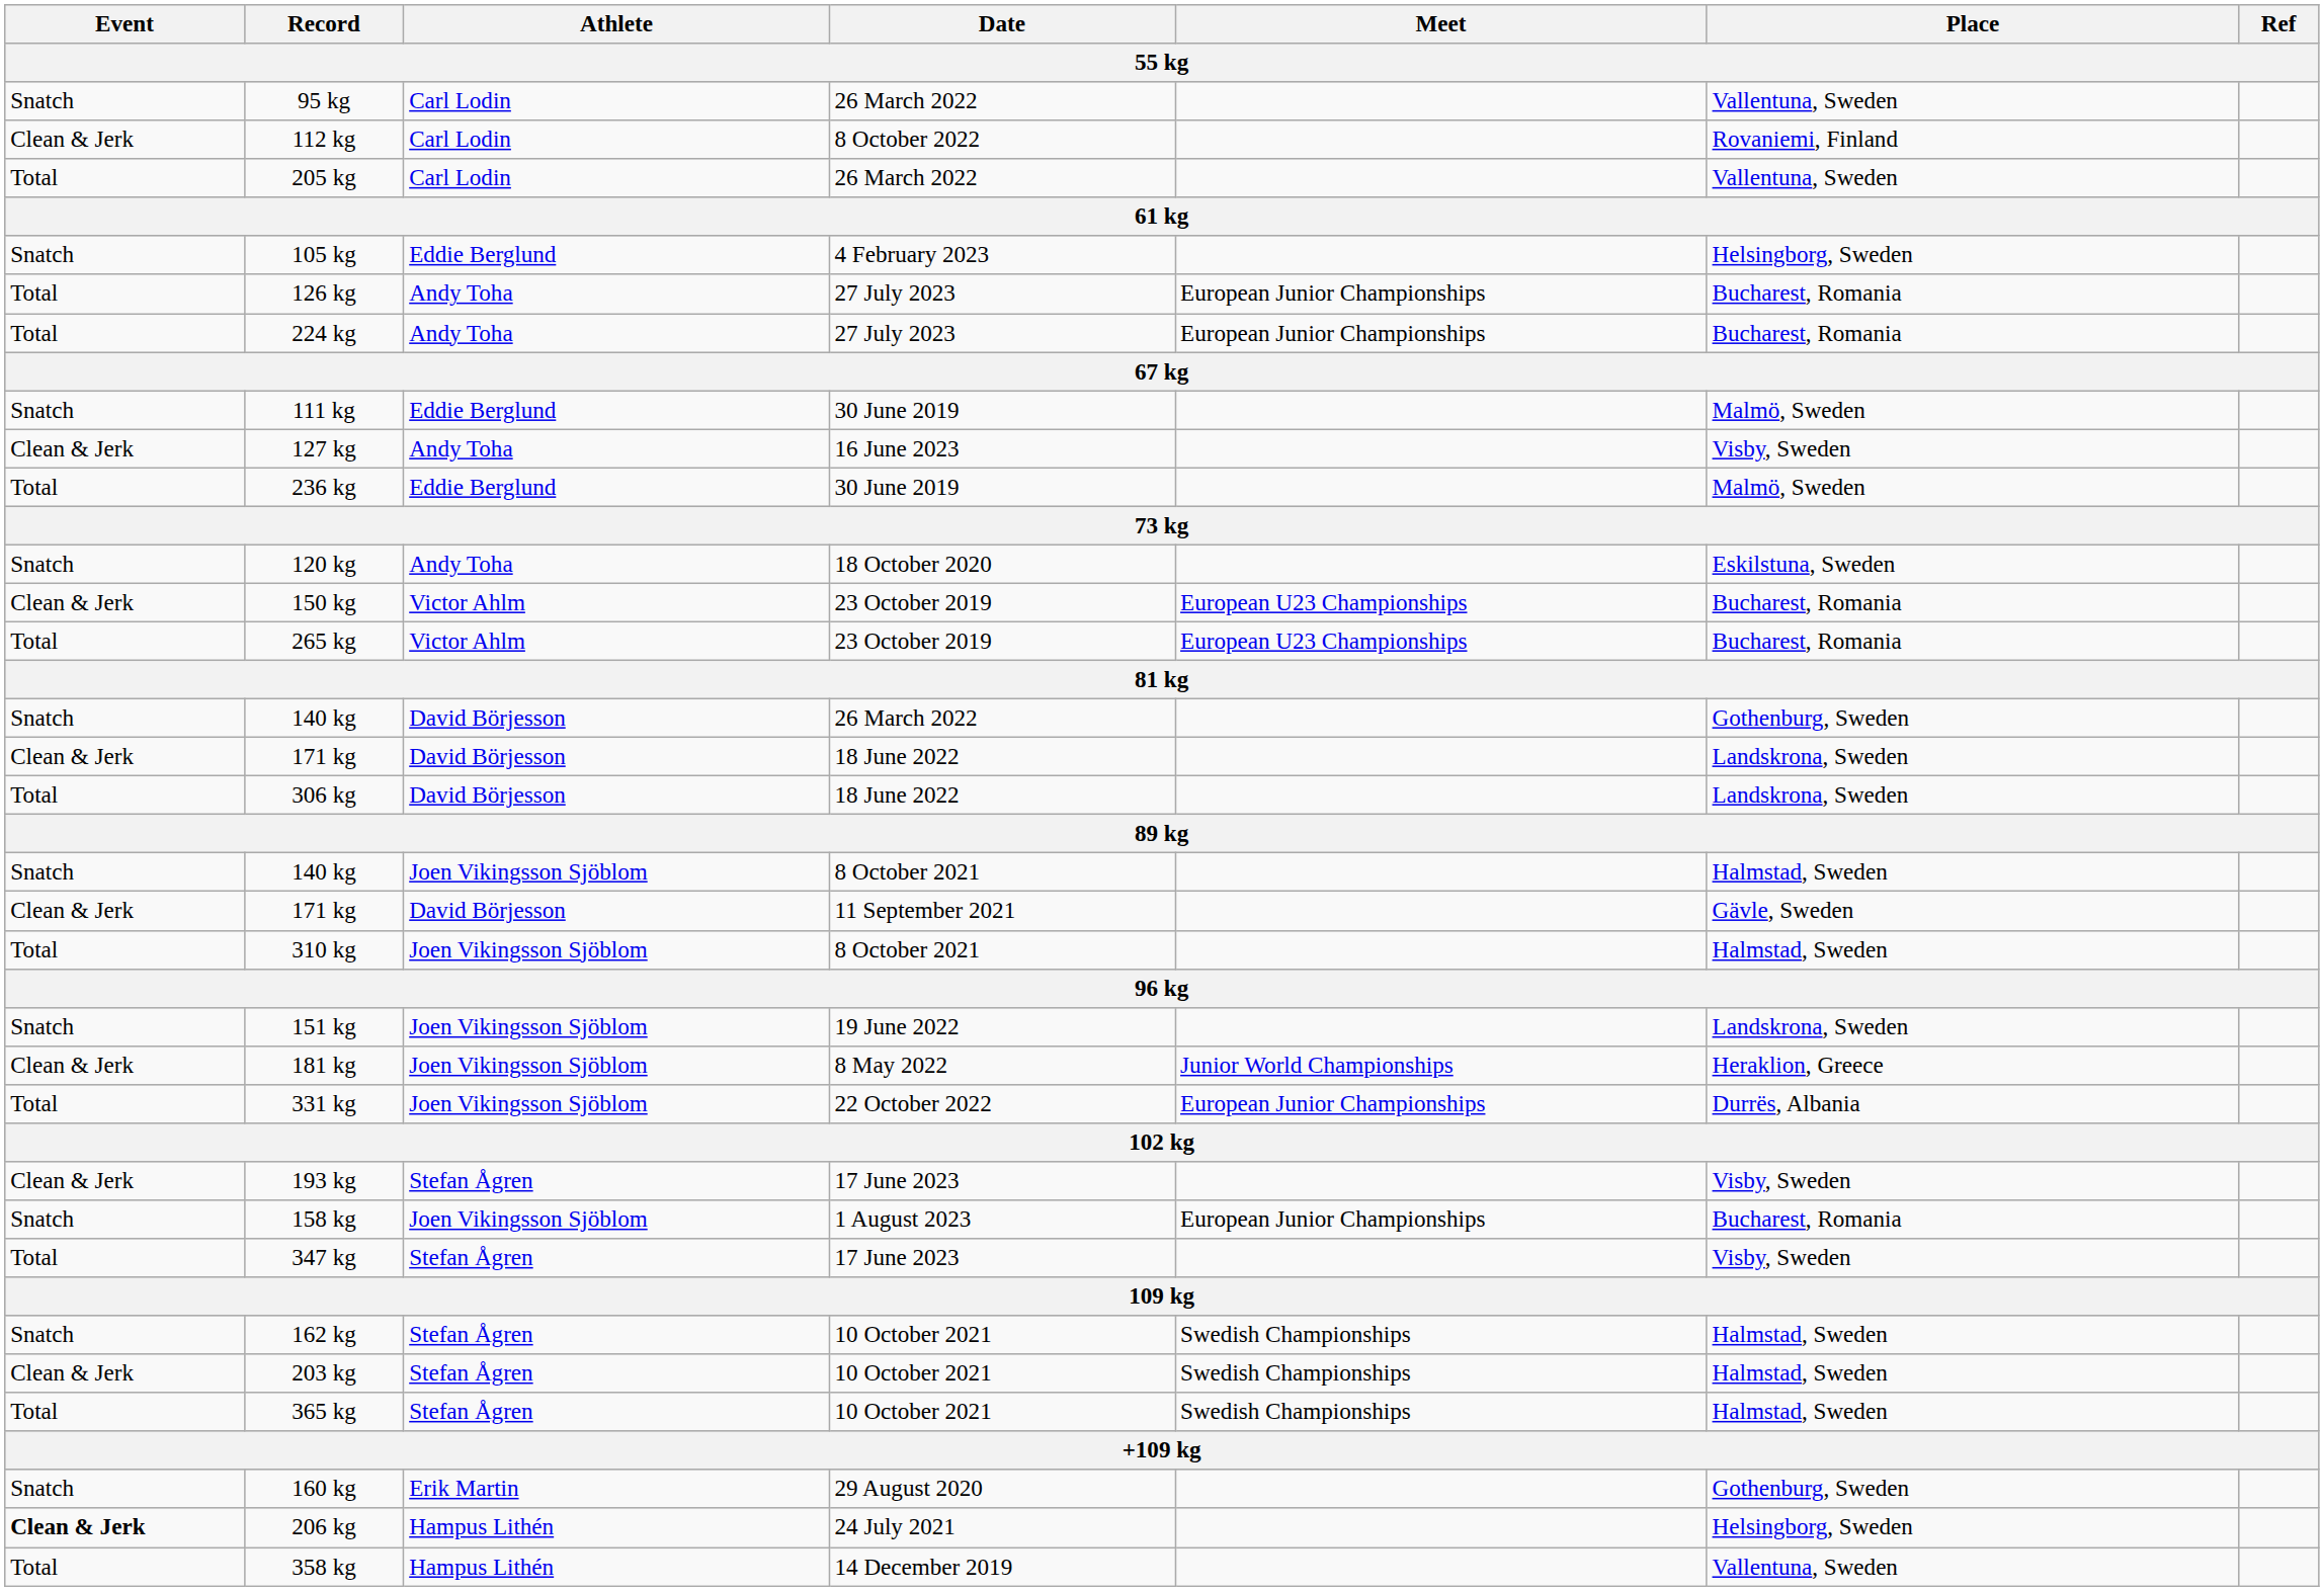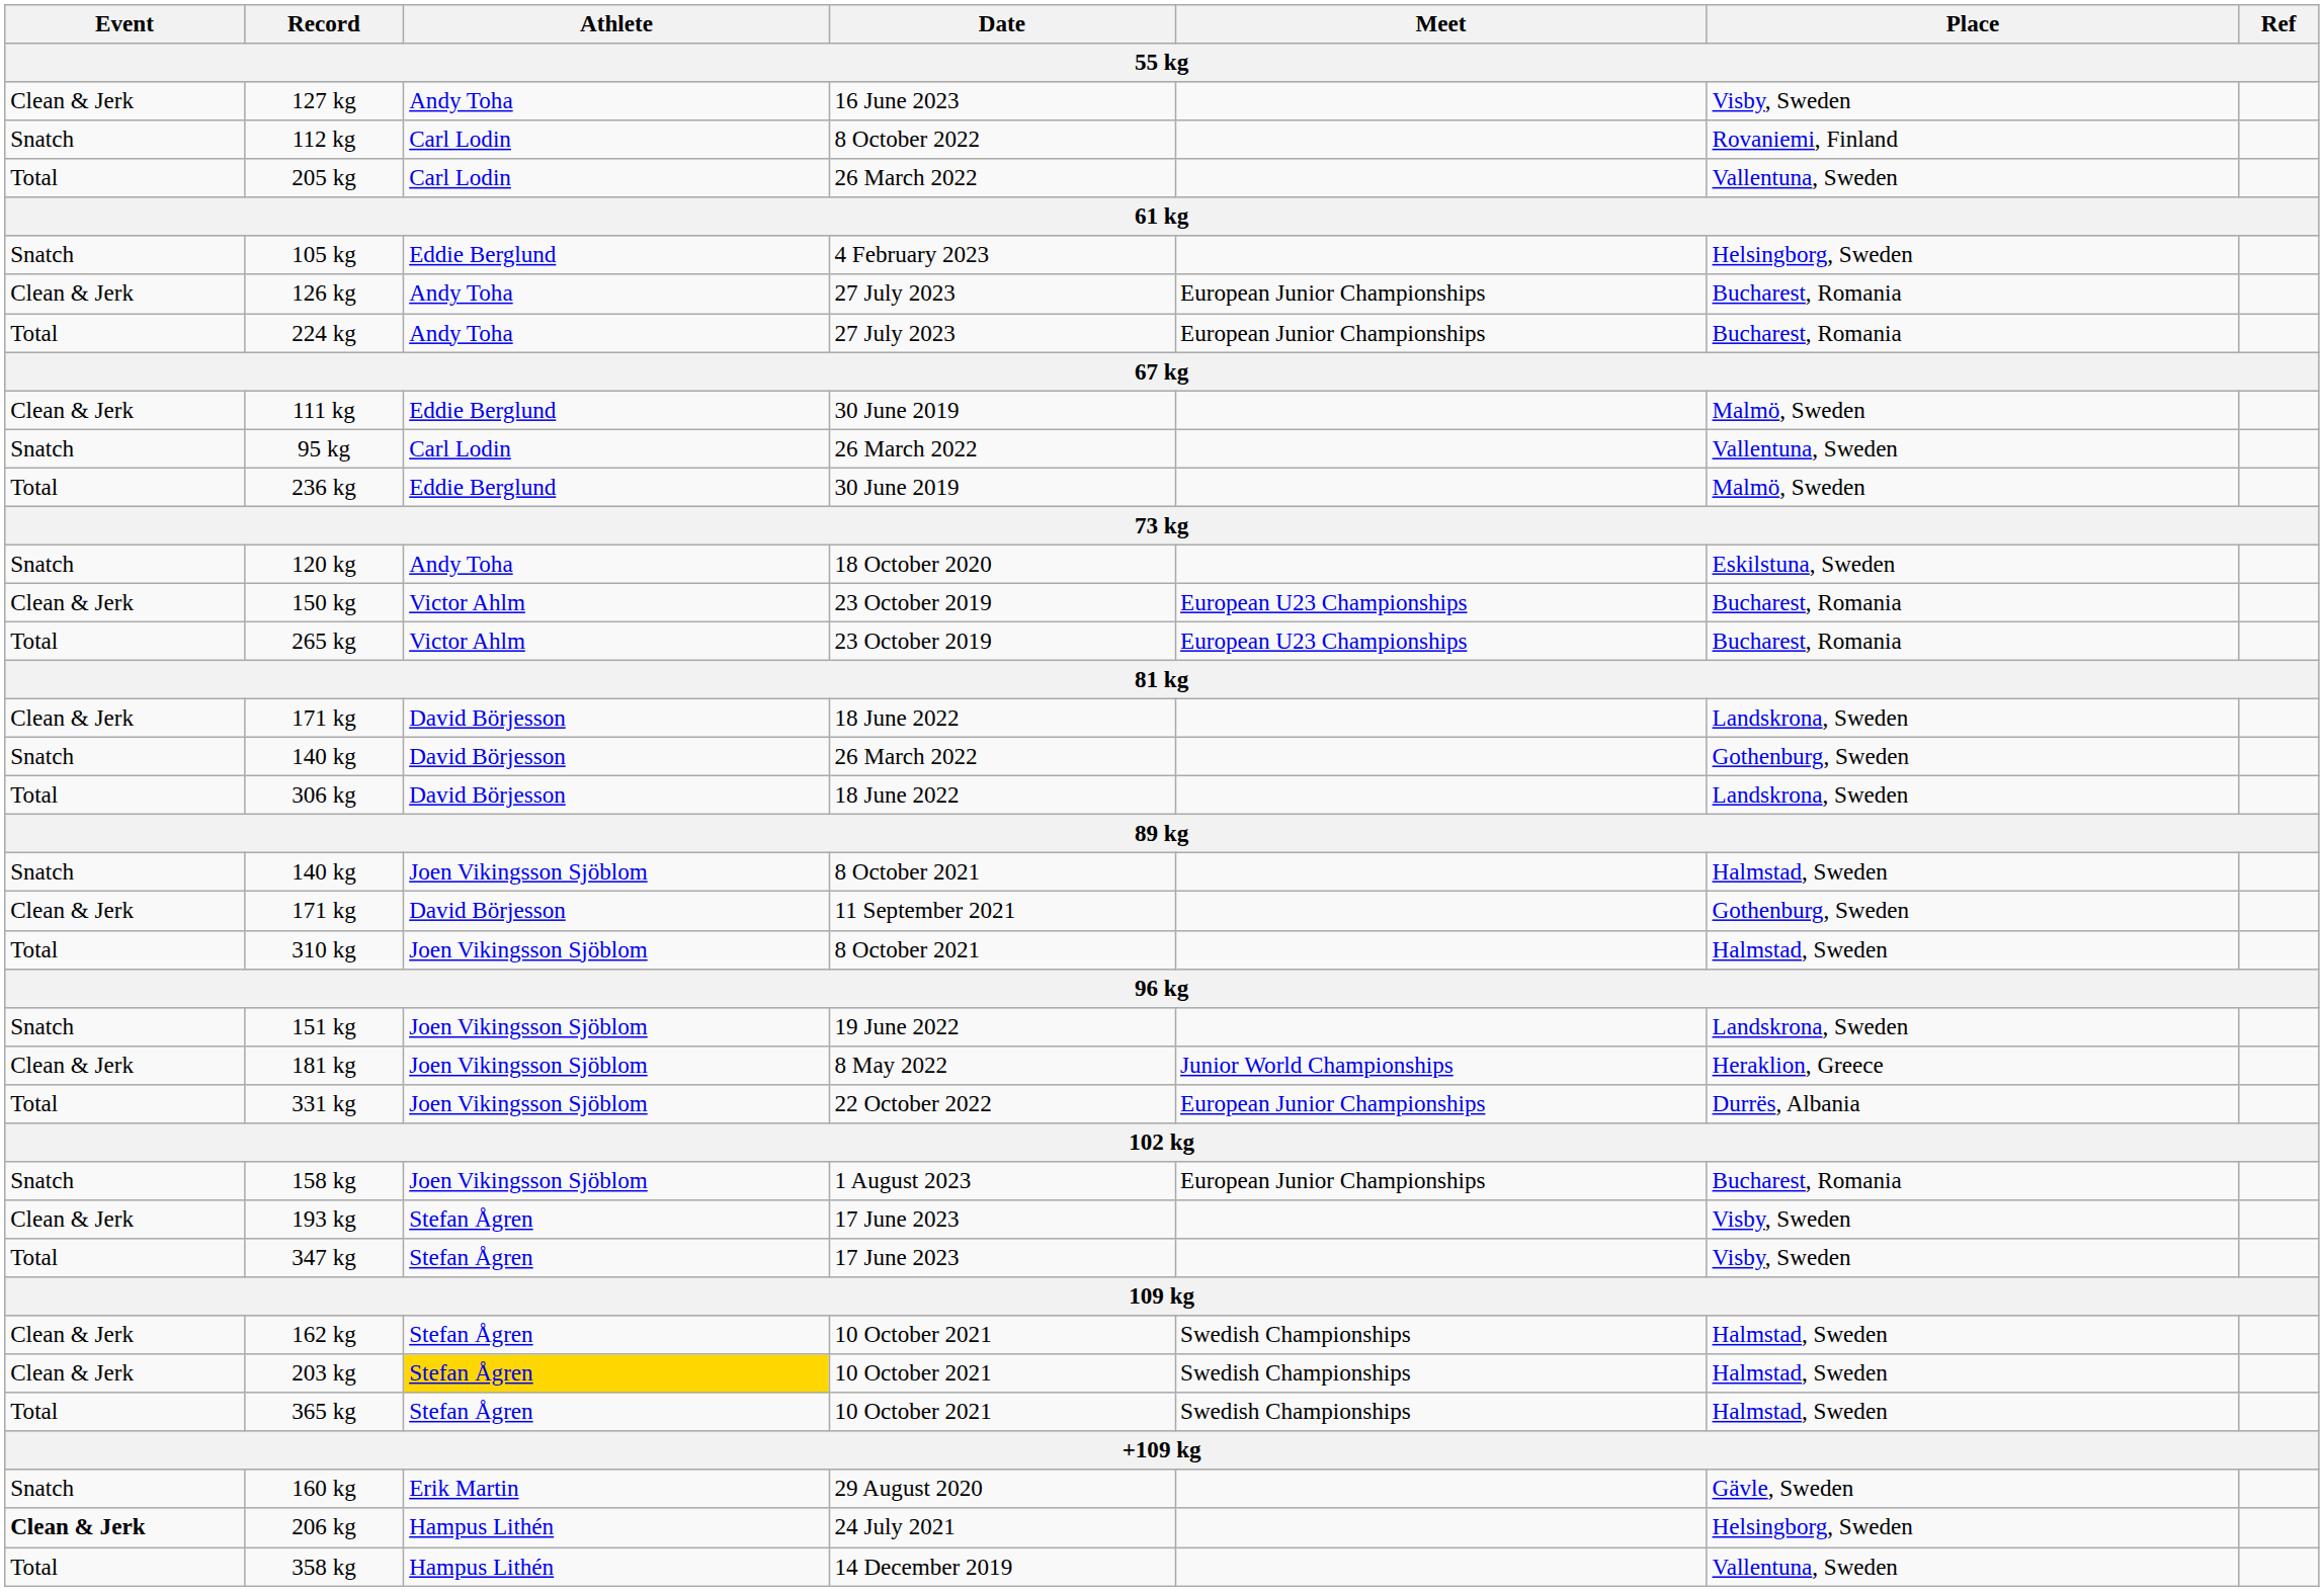 <table class="wikitable" style="font-size:95%; width: 95%;">
 <tr>
 <th width=9%>Event</th>
 <th width=6%>Record</th>
 <th width=16%>Athlete</th>
 <th width=13%>Date</th>
 <th width=20%>Meet</th>
 <th width=20%>Place</th>
 <th width=3%>Ref</th>
 </tr>
 <tr bgcolor="#DDDDDD">
 <th colspan="7">55 kg</th>
 </tr>
 <tr>
-<td>Snatch</td>
-<td align="center">95 kg</td>
-<td><a href='#'>Carl Lodin</a></td>
-<td>26 March 2022</td>
+<td>Clean & Jerk</td>
+<td align="center">127 kg</td>
+<td><a href='#'>Andy Toha</a></td>
+<td>16 June 2023</td>
 <td></td>
-<td><a href='#'>Vallentuna</a>, Sweden</td>
+<td><a href='#'>Visby</a>, Sweden</td>
 <td></td>
 </tr>
 <tr>
-<td>Clean & Jerk</td>
+<td>Snatch</td>
 <td align="center">112 kg</td>
 <td><a href='#'>Carl Lodin</a></td>
 <td>8 October 2022</td>
 <td></td>
 <td><a href='#'>Rovaniemi</a>, Finland</td>
 <td></td>
 </tr>
 <tr>
 <td>Total</td>
 <td align="center">205 kg</td>
 <td><a href='#'>Carl Lodin</a></td>
 <td>26 March 2022</td>
 <td></td>
 <td><a href='#'>Vallentuna</a>, Sweden</td>
 <td></td>
 </tr>
 <tr bgcolor="#DDDDDD">
 <th colspan="7">61 kg</th>
 </tr>
 <tr>
 <td>Snatch</td>
 <td align="center">105 kg</td>
 <td><a href='#'>Eddie Berglund</a></td>
 <td>4 February 2023</td>
 <td></td>
 <td><a href='#'>Helsingborg</a>, Sweden</td>
 <td></td>
 </tr>
 <tr>
-<td>Total</td>
+<td>Clean & Jerk</td>
 <td align="center">126 kg</td>
 <td><a href='#'>Andy Toha</a></td>
 <td>27 July 2023</td>
 <td>European Junior Championships</td>
 <td><a href='#'>Bucharest</a>, Romania</td>
 <td></td>
 </tr>
 <tr>
 <td>Total</td>
 <td align="center">224 kg</td>
 <td><a href='#'>Andy Toha</a></td>
 <td>27 July 2023</td>
 <td>European Junior Championships</td>
 <td><a href='#'>Bucharest</a>, Romania</td>
 <td></td>
 </tr>
 <tr bgcolor="#DDDDDD">
 <th colspan="7">67 kg</th>
 </tr>
 <tr>
-<td>Snatch</td>
+<td>Clean & Jerk</td>
 <td align="center">111 kg</td>
 <td><a href='#'>Eddie Berglund</a></td>
 <td>30 June 2019</td>
 <td></td>
 <td><a href='#'>Malmö</a>, Sweden</td>
 <td></td>
 </tr>
 <tr>
-<td>Clean & Jerk</td>
-<td align="center">127 kg</td>
-<td><a href='#'>Andy Toha</a></td>
-<td>16 June 2023</td>
+<td>Snatch</td>
+<td align="center">95 kg</td>
+<td><a href='#'>Carl Lodin</a></td>
+<td>26 March 2022</td>
 <td></td>
-<td><a href='#'>Visby</a>, Sweden</td>
+<td><a href='#'>Vallentuna</a>, Sweden</td>
 <td></td>
 </tr>
 <tr>
 <td>Total</td>
 <td align="center">236 kg</td>
 <td><a href='#'>Eddie Berglund</a></td>
 <td>30 June 2019</td>
 <td></td>
 <td><a href='#'>Malmö</a>, Sweden</td>
 <td></td>
 </tr>
 <tr bgcolor="#DDDDDD">
 <th colspan="7">73 kg</th>
 </tr>
 <tr>
 <td>Snatch</td>
 <td align="center">120 kg</td>
 <td><a href='#'>Andy Toha</a></td>
 <td>18 October 2020</td>
 <td></td>
 <td><a href='#'>Eskilstuna</a>, Sweden</td>
 <td></td>
 </tr>
 <tr>
 <td>Clean & Jerk</td>
 <td align="center">150 kg</td>
 <td><a href='#'>Victor Ahlm</a></td>
 <td>23 October 2019</td>
 <td><a href='#'>European U23 Championships</a></td>
 <td><a href='#'>Bucharest</a>, Romania</td>
 <td></td>
 </tr>
 <tr>
 <td>Total</td>
 <td align="center">265 kg</td>
 <td><a href='#'>Victor Ahlm</a></td>
 <td>23 October 2019</td>
 <td><a href='#'>European U23 Championships</a></td>
 <td><a href='#'>Bucharest</a>, Romania</td>
 <td></td>
 </tr>
 <tr bgcolor="#DDDDDD">
 <th colspan="7">81 kg</th>
 </tr>
 <tr>
+<td>Clean & Jerk</td>
+<td align="center">171 kg</td>
+<td><a href='#'>David Börjesson</a></td>
+<td>18 June 2022</td>
+<td></td>
+<td><a href='#'>Landskrona</a>, Sweden</td>
+<td></td>
+</tr>
+<tr>
 <td>Snatch</td>
 <td align="center">140 kg</td>
 <td><a href='#'>David Börjesson</a></td>
 <td>26 March 2022</td>
 <td></td>
 <td><a href='#'>Gothenburg</a>, Sweden</td>
-<td></td>
-</tr>
-<tr>
-<td>Clean & Jerk</td>
-<td align="center">171 kg</td>
-<td><a href='#'>David Börjesson</a></td>
-<td>18 June 2022</td>
-<td></td>
-<td><a href='#'>Landskrona</a>, Sweden</td>
 <td></td>
 </tr>
 <tr>
 <td>Total</td>
 <td align="center">306 kg</td>
 <td><a href='#'>David Börjesson</a></td>
 <td>18 June 2022</td>
 <td></td>
 <td><a href='#'>Landskrona</a>, Sweden</td>
 <td></td>
 </tr>
 <tr bgcolor="#DDDDDD">
 <th colspan="7">89 kg</th>
 </tr>
 <tr>
 <td>Snatch</td>
 <td align="center">140 kg</td>
 <td><a href='#'>Joen Vikingsson Sjöblom</a></td>
 <td>8 October 2021</td>
 <td></td>
 <td><a href='#'>Halmstad</a>, Sweden</td>
 <td></td>
 </tr>
 <tr>
 <td>Clean & Jerk</td>
 <td align="center">171 kg</td>
 <td><a href='#'>David Börjesson</a></td>
 <td>11 September 2021</td>
 <td></td>
-<td><a href='#'>Gävle</a>,  Sweden</td>
+<td><a href='#'>Gothenburg</a>, Sweden</td>
 <td></td>
 </tr>
 <tr>
 <td>Total</td>
 <td align="center">310 kg</td>
 <td><a href='#'>Joen Vikingsson Sjöblom</a></td>
 <td>8 October 2021</td>
 <td></td>
 <td><a href='#'>Halmstad</a>, Sweden</td>
 <td></td>
 </tr>
 <tr bgcolor="#DDDDDD">
 <th colspan="7">96 kg</th>
 </tr>
 <tr>
 <td>Snatch</td>
 <td align="center">151 kg</td>
 <td><a href='#'>Joen Vikingsson Sjöblom</a></td>
 <td>19 June 2022</td>
 <td></td>
 <td><a href='#'>Landskrona</a>, Sweden</td>
 <td></td>
 </tr>
 <tr>
 <td>Clean & Jerk</td>
 <td align="center">181 kg</td>
 <td><a href='#'>Joen Vikingsson Sjöblom</a></td>
 <td>8 May 2022</td>
 <td><a href='#'>Junior World Championships</a></td>
 <td><a href='#'>Heraklion</a>, Greece</td>
 <td></td>
 </tr>
 <tr>
 <td>Total</td>
 <td align="center">331 kg</td>
 <td><a href='#'>Joen Vikingsson Sjöblom</a></td>
 <td>22 October 2022</td>
 <td><a href='#'>European Junior Championships</a></td>
 <td><a href='#'>Durrës</a>, Albania</td>
 <td></td>
 </tr>
 <tr bgcolor="#DDDDDD">
 <th colspan="7">102 kg</th>
 </tr>
 <tr>
+<td>Snatch</td>
+<td align="center">158 kg</td>
+<td><a href='#'>Joen Vikingsson Sjöblom</a></td>
+<td>1 August 2023</td>
+<td>European Junior Championships</td>
+<td><a href='#'>Bucharest</a>, Romania</td>
+<td></td>
+</tr>
+<tr>
 <td>Clean & Jerk</td>
 <td align="center">193 kg</td>
 <td><a href='#'>Stefan Ågren</a></td>
 <td>17 June 2023</td>
 <td></td>
 <td><a href='#'>Visby</a>, Sweden</td>
-<td></td>
-</tr>
-<tr>
-<td>Snatch</td>
-<td align="center">158 kg</td>
-<td><a href='#'>Joen Vikingsson Sjöblom</a></td>
-<td>1 August 2023</td>
-<td>European Junior Championships</td>
-<td><a href='#'>Bucharest</a>, Romania</td>
 <td></td>
 </tr>
 <tr>
 <td>Total</td>
 <td align="center">347 kg</td>
 <td><a href='#'>Stefan Ågren</a></td>
 <td>17 June 2023</td>
 <td></td>
 <td><a href='#'>Visby</a>, Sweden</td>
 <td></td>
 </tr>
 <tr bgcolor="#DDDDDD">
 <th colspan="7">109 kg</th>
 </tr>
 <tr>
-<td>Snatch</td>
+<td>Clean & Jerk</td>
 <td align="center">162 kg</td>
 <td><a href='#'>Stefan Ågren</a></td>
 <td>10 October 2021</td>
 <td>Swedish Championships</td>
 <td><a href='#'>Halmstad</a>, Sweden</td>
 <td></td>
 </tr>
 <tr>
 <td>Clean & Jerk</td>
 <td align="center">203 kg</td>
-<td><a href='#'>Stefan Ågren</a></td>
+<td style="background: gold;"><a href='#'>Stefan Ågren</a></td>
 <td>10 October 2021</td>
 <td>Swedish Championships</td>
 <td><a href='#'>Halmstad</a>, Sweden</td>
 <td></td>
 </tr>
 <tr>
 <td>Total</td>
 <td align="center">365 kg</td>
 <td><a href='#'>Stefan Ågren</a></td>
 <td>10 October 2021</td>
 <td>Swedish Championships</td>
 <td><a href='#'>Halmstad</a>, Sweden</td>
 <td></td>
 </tr>
 <tr bgcolor="#DDDDDD">
 <th colspan="7">+109 kg</th>
 </tr>
 <tr>
 <td>Snatch</td>
 <td align="center">160 kg</td>
 <td><a href='#'>Erik Martin</a></td>
 <td>29 August 2020</td>
 <td></td>
-<td><a href='#'>Gothenburg</a>, Sweden</td>
+<td><a href='#'>Gävle</a>,  Sweden</td>
 <td></td>
 </tr>
 <tr>
 <td><strong>Clean & Jerk</strong></td>
 <td align="center">206 kg</td>
 <td><a href='#'>Hampus Lithén</a></td>
 <td>24 July 2021</td>
 <td></td>
 <td><a href='#'>Helsingborg</a>, Sweden</td>
 <td></td>
 </tr>
 <tr>
 <td>Total</td>
 <td align="center">358 kg</td>
 <td><a href='#'>Hampus Lithén</a></td>
 <td>14 December 2019</td>
 <td></td>
 <td><a href='#'>Vallentuna</a>, Sweden</td>
 <td></td>
 </tr>
 </table>
